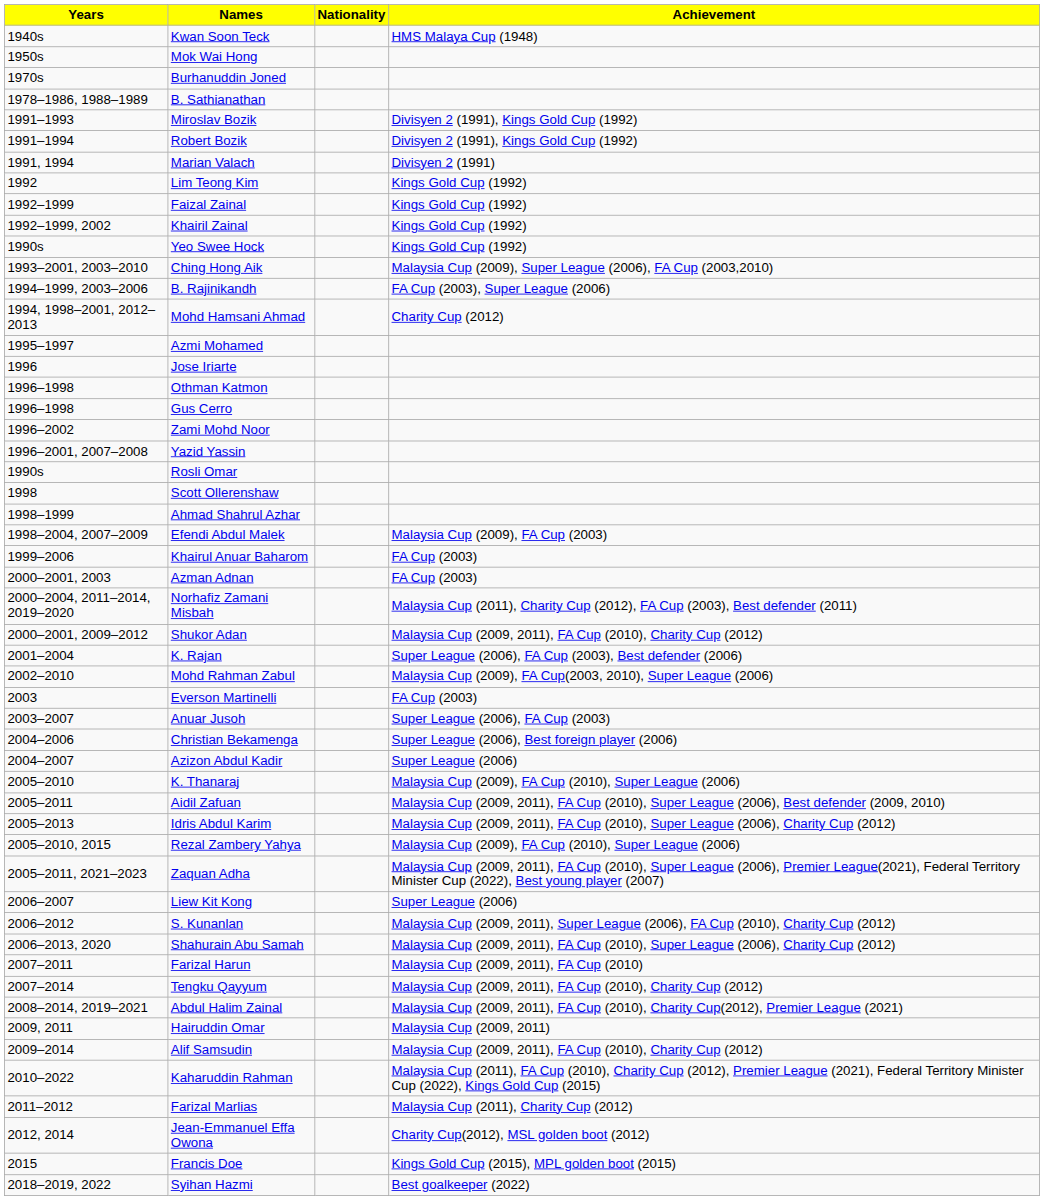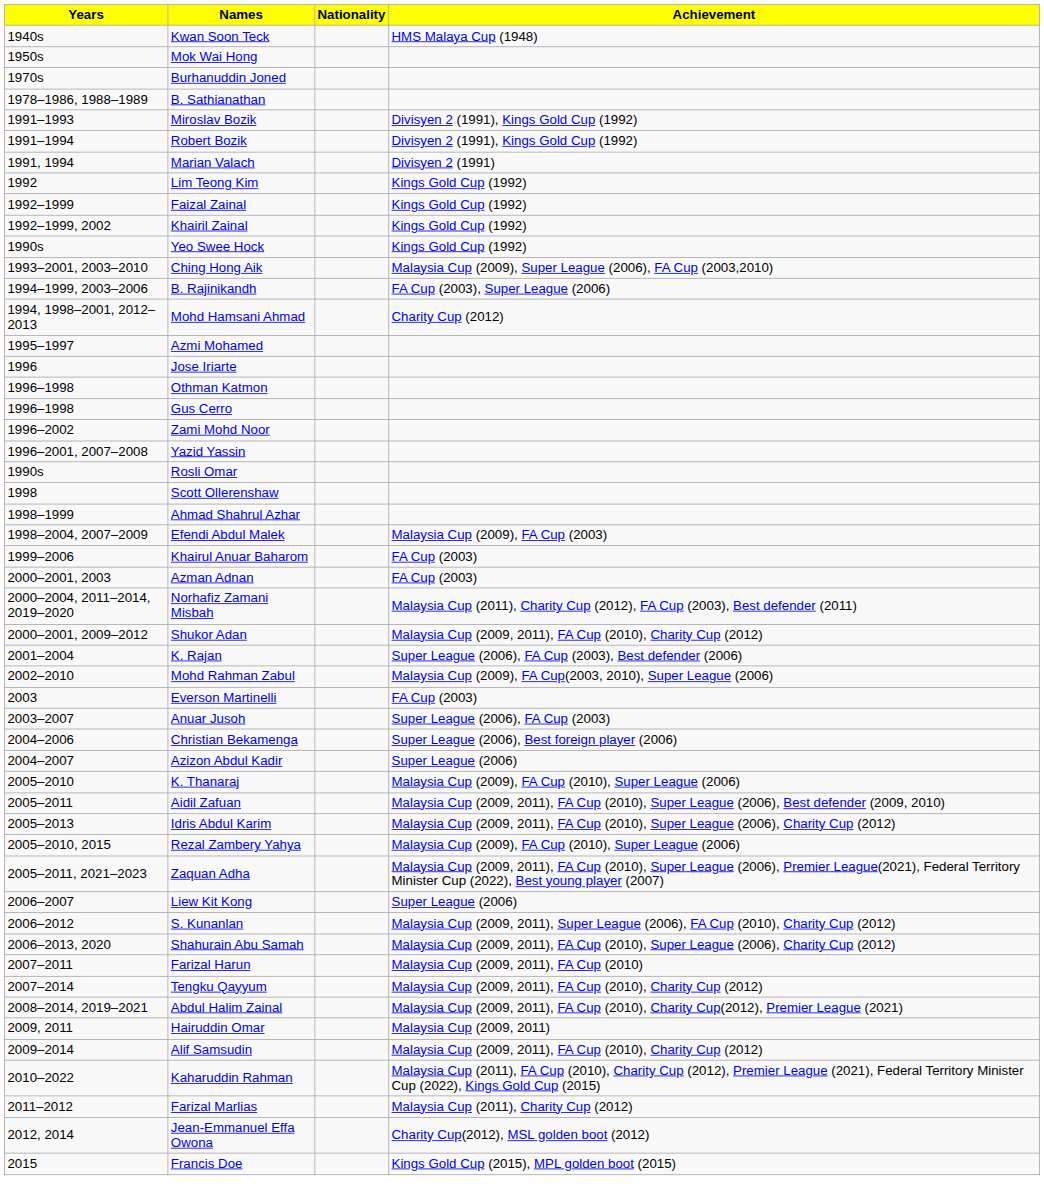 <table class="wikitable sortable">
 <tr>
 <th style="background:Yellow; color:Black;">Years</th>
 <th style="background:Yellow; color:Black;">Names</th>
 <th style="background:Yellow; color:Black;">Nationality</th>
 <th style="background:Yellow; color:Black;">Achievement</th>
 </tr>
 <tr>
 <td>1940s</td>
 <td><a href='#'>Kwan Soon Teck</a></td>
 <td></td>
 <td><a href='#'>HMS Malaya Cup</a> (1948)</td>
 </tr>
 <tr>
 <td>1950s</td>
 <td><a href='#'>Mok Wai Hong</a></td>
 <td></td>
 <td></td>
 </tr>
 <tr>
 <td>1970s</td>
 <td><a href='#'>Burhanuddin Joned</a></td>
 <td></td>
 <td></td>
 </tr>
 <tr>
 <td>1978–1986, 1988–1989</td>
 <td><a href='#'>B. Sathianathan</a></td>
 <td></td>
 <td></td>
 </tr>
 <tr>
 <td>1991–1993</td>
 <td><a href='#'>Miroslav Bozik</a></td>
 <td></td>
 <td><a href='#'>Divisyen 2</a> (1991), <a href='#'>Kings Gold Cup</a> (1992)</td>
 </tr>
 <tr>
 <td>1991–1994</td>
 <td><a href='#'>Robert Bozik</a></td>
 <td></td>
 <td><a href='#'>Divisyen 2</a> (1991), <a href='#'>Kings Gold Cup</a> (1992)</td>
 </tr>
 <tr>
 <td>1991, 1994</td>
 <td><a href='#'>Marian Valach</a></td>
 <td></td>
 <td><a href='#'>Divisyen 2</a> (1991)</td>
 </tr>
 <tr>
 <td>1992</td>
 <td><a href='#'>Lim Teong Kim</a></td>
 <td></td>
 <td><a href='#'>Kings Gold Cup</a> (1992)</td>
 </tr>
 <tr>
 <td>1992–1999</td>
 <td><a href='#'>Faizal Zainal</a></td>
 <td></td>
 <td><a href='#'>Kings Gold Cup</a> (1992)</td>
 </tr>
 <tr>
 <td>1992–1999, 2002</td>
 <td><a href='#'>Khairil Zainal</a></td>
 <td></td>
 <td><a href='#'>Kings Gold Cup</a> (1992)</td>
 </tr>
 <tr>
 <td>1990s</td>
 <td><a href='#'>Yeo Swee Hock</a></td>
 <td></td>
 <td><a href='#'>Kings Gold Cup</a> (1992)</td>
 </tr>
 <tr>
 <td>1993–2001, 2003–2010</td>
 <td><a href='#'>Ching Hong Aik</a></td>
 <td></td>
 <td><a href='#'>Malaysia Cup</a> (2009), <a href='#'>Super League</a> (2006), <a href='#'>FA Cup</a> (2003,2010)</td>
 </tr>
 <tr>
 <td>1994–1999, 2003–2006</td>
 <td><a href='#'>B. Rajinikandh</a></td>
 <td></td>
 <td><a href='#'>FA Cup</a> (2003), <a href='#'>Super League</a> (2006)</td>
 </tr>
 <tr>
 <td>1994, 1998–2001, 2012–2013</td>
 <td><a href='#'>Mohd Hamsani Ahmad</a></td>
 <td></td>
 <td><a href='#'>Charity Cup</a>  (2012)</td>
 </tr>
 <tr>
 <td>1995–1997</td>
 <td><a href='#'>Azmi Mohamed</a></td>
 <td></td>
 <td></td>
 </tr>
 <tr>
 <td>1996</td>
 <td><a href='#'>Jose Iriarte</a></td>
 <td></td>
 <td></td>
 </tr>
 <tr>
 <td>1996–1998</td>
 <td><a href='#'>Othman Katmon</a></td>
 <td></td>
 <td></td>
 </tr>
 <tr>
 <td>1996–1998</td>
 <td><a href='#'>Gus Cerro</a></td>
 <td></td>
 <td></td>
 </tr>
 <tr>
 <td>1996–2002</td>
 <td><a href='#'>Zami Mohd Noor</a></td>
 <td></td>
 <td></td>
 </tr>
 <tr>
 <td>1996–2001, 2007–2008</td>
 <td><a href='#'>Yazid Yassin</a></td>
 <td></td>
 <td></td>
 </tr>
 <tr>
 <td>1990s</td>
 <td><a href='#'>Rosli Omar</a></td>
 <td></td>
 <td></td>
 </tr>
 <tr>
 <td>1998</td>
 <td><a href='#'>Scott Ollerenshaw</a></td>
 <td></td>
 <td></td>
 </tr>
 <tr>
 <td>1998–1999</td>
 <td><a href='#'>Ahmad Shahrul Azhar</a></td>
 <td></td>
 <td></td>
 </tr>
 <tr>
 <td>1998–2004, 2007–2009</td>
 <td><a href='#'>Efendi Abdul Malek</a></td>
 <td></td>
 <td><a href='#'>Malaysia Cup</a> (2009), <a href='#'>FA Cup</a> (2003)</td>
 </tr>
 <tr>
 <td>1999–2006</td>
 <td><a href='#'>Khairul Anuar Baharom</a></td>
 <td></td>
 <td><a href='#'>FA Cup</a> (2003)</td>
 </tr>
 <tr>
 <td>2000–2001, 2003</td>
 <td><a href='#'>Azman Adnan</a></td>
 <td></td>
 <td><a href='#'>FA Cup</a> (2003)</td>
 </tr>
 <tr>
 <td>2000–2004, 2011–2014, 2019–2020</td>
 <td><a href='#'>Norhafiz Zamani Misbah</a></td>
 <td></td>
 <td><a href='#'>Malaysia Cup</a> (2011), <a href='#'>Charity Cup</a> (2012), <a href='#'>FA Cup</a> (2003), <a href='#'>Best defender</a> (2011)</td>
 </tr>
 <tr>
 <td>2000–2001, 2009–2012</td>
 <td><a href='#'>Shukor Adan</a></td>
 <td></td>
 <td><a href='#'>Malaysia Cup</a> (2009, 2011), <a href='#'>FA Cup</a> (2010), <a href='#'>Charity Cup</a> (2012)</td>
 </tr>
 <tr>
 <td>2001–2004</td>
 <td><a href='#'>K. Rajan</a></td>
 <td></td>
 <td><a href='#'>Super League</a> (2006), <a href='#'>FA Cup</a> (2003), <a href='#'>Best defender</a> (2006)</td>
 </tr>
 <tr>
 <td>2002–2010</td>
 <td><a href='#'>Mohd Rahman Zabul</a></td>
 <td></td>
 <td><a href='#'>Malaysia Cup</a> (2009), <a href='#'>FA Cup</a>(2003, 2010), <a href='#'>Super League</a> (2006)</td>
 </tr>
 <tr>
 <td>2003</td>
 <td><a href='#'>Everson Martinelli</a></td>
 <td></td>
 <td><a href='#'>FA Cup</a> (2003)</td>
 </tr>
 <tr>
 <td>2003–2007</td>
 <td><a href='#'>Anuar Jusoh</a></td>
 <td></td>
 <td><a href='#'>Super League</a> (2006), <a href='#'>FA Cup</a> (2003)</td>
 </tr>
 <tr>
 <td>2004–2006</td>
 <td><a href='#'>Christian Bekamenga</a></td>
 <td></td>
 <td><a href='#'>Super League</a> (2006), <a href='#'>Best foreign player</a> (2006)</td>
 </tr>
 <tr>
 <td>2004–2007</td>
 <td><a href='#'>Azizon Abdul Kadir</a></td>
 <td></td>
 <td><a href='#'>Super League</a> (2006)</td>
 </tr>
 <tr>
 <td>2005–2010</td>
 <td><a href='#'>K. Thanaraj</a></td>
 <td></td>
 <td><a href='#'>Malaysia Cup</a> (2009), <a href='#'>FA Cup</a> (2010), <a href='#'>Super League</a> (2006)</td>
 </tr>
 <tr>
 <td>2005–2011</td>
 <td><a href='#'>Aidil Zafuan</a></td>
 <td></td>
 <td><a href='#'>Malaysia Cup</a> (2009, 2011), <a href='#'>FA Cup</a> (2010), <a href='#'>Super League</a> (2006), <a href='#'>Best defender</a> (2009, 2010)</td>
 </tr>
 <tr>
 <td>2005–2013</td>
 <td><a href='#'>Idris Abdul Karim</a></td>
 <td></td>
 <td><a href='#'>Malaysia Cup</a> (2009, 2011), <a href='#'>FA Cup</a> (2010), <a href='#'>Super League</a> (2006), <a href='#'>Charity Cup</a> (2012)</td>
 </tr>
 <tr>
 <td>2005–2010, 2015</td>
 <td><a href='#'>Rezal Zambery Yahya</a></td>
 <td></td>
 <td><a href='#'>Malaysia Cup</a> (2009), <a href='#'>FA Cup</a> (2010), <a href='#'>Super League</a> (2006)</td>
 </tr>
 <tr>
 <td>2005–2011, 2021–2023</td>
 <td><a href='#'>Zaquan Adha</a></td>
 <td></td>
 <td><a href='#'>Malaysia Cup</a> (2009, 2011), <a href='#'>FA Cup</a> (2010), <a href='#'>Super League</a> (2006), <a href='#'>Premier League</a>(2021), Federal Territory Minister Cup (2022), <a href='#'>Best young player</a> (2007)</td>
 </tr>
 <tr>
 <td>2006–2007</td>
 <td><a href='#'>Liew Kit Kong</a></td>
 <td></td>
 <td><a href='#'>Super League</a> (2006)</td>
 </tr>
 <tr>
 <td>2006–2012</td>
 <td><a href='#'>S. Kunanlan</a></td>
 <td></td>
 <td><a href='#'>Malaysia Cup</a> (2009, 2011), <a href='#'>Super League</a> (2006), <a href='#'>FA Cup</a> (2010), <a href='#'>Charity Cup</a> (2012)</td>
 </tr>
 <tr>
 <td>2006–2013, 2020</td>
 <td><a href='#'>Shahurain Abu Samah</a></td>
 <td></td>
 <td><a href='#'>Malaysia Cup</a> (2009, 2011), <a href='#'>FA Cup</a> (2010), <a href='#'>Super League</a> (2006), <a href='#'>Charity Cup</a> (2012)</td>
 </tr>
 <tr>
 <td>2007–2011</td>
 <td><a href='#'>Farizal Harun</a></td>
 <td></td>
 <td><a href='#'>Malaysia Cup</a> (2009, 2011), <a href='#'>FA Cup</a> (2010)</td>
 </tr>
 <tr>
 <td>2007–2014</td>
 <td><a href='#'>Tengku Qayyum</a></td>
 <td></td>
 <td><a href='#'>Malaysia Cup</a> (2009, 2011), <a href='#'>FA Cup</a> (2010), <a href='#'>Charity Cup</a> (2012)</td>
 </tr>
 <tr>
 <td>2008–2014, 2019–2021</td>
 <td><a href='#'>Abdul Halim Zainal</a></td>
 <td></td>
 <td><a href='#'>Malaysia Cup</a> (2009, 2011), <a href='#'>FA Cup</a> (2010), <a href='#'>Charity Cup</a>(2012), <a href='#'>Premier League</a> (2021)</td>
 </tr>
 <tr>
 <td>2009, 2011</td>
 <td><a href='#'>Hairuddin Omar</a></td>
 <td></td>
 <td><a href='#'>Malaysia Cup</a> (2009, 2011)</td>
 </tr>
 <tr>
 <td>2009–2014</td>
 <td><a href='#'>Alif Samsudin</a></td>
 <td></td>
 <td><a href='#'>Malaysia Cup</a> (2009, 2011), <a href='#'>FA Cup</a> (2010), <a href='#'>Charity Cup</a> (2012)</td>
 </tr>
 <tr>
 <td>2010–2022</td>
 <td><a href='#'>Kaharuddin Rahman</a></td>
 <td></td>
 <td><a href='#'>Malaysia Cup</a> (2011), <a href='#'>FA Cup</a> (2010), <a href='#'>Charity Cup</a> (2012), <a href='#'>Premier League</a> (2021), Federal Territory Minister Cup (2022), <a href='#'>Kings Gold Cup</a> (2015)</td>
 </tr>
 <tr>
 <td>2011–2012</td>
 <td><a href='#'>Farizal Marlias</a></td>
 <td></td>
 <td><a href='#'>Malaysia Cup</a> (2011), <a href='#'>Charity Cup</a> (2012)</td>
 </tr>
 <tr>
 <td>2012, 2014</td>
 <td><a href='#'>Jean-Emmanuel Effa Owona</a></td>
 <td></td>
 <td><a href='#'>Charity Cup</a>(2012), <a href='#'>MSL golden boot</a> (2012)</td>
 </tr>
 <tr>
 <td>2015</td>
 <td><a href='#'>Francis Doe</a></td>
 <td></td>
 <td><a href='#'>Kings Gold Cup</a> (2015), <a href='#'>MPL golden boot</a> (2015)</td>
 </tr>
-<tr>
-<td>2018–2019, 2022</td>
-<td><a href='#'>Syihan Hazmi</a></td>
-<td></td>
-<td><a href='#'>Best goalkeeper</a> (2022)</td>
-</tr>
 </table>
